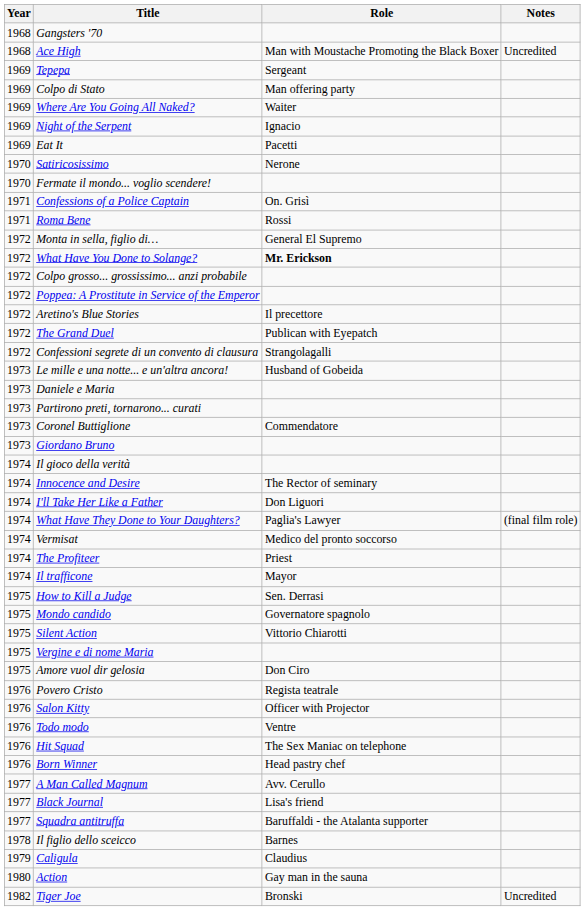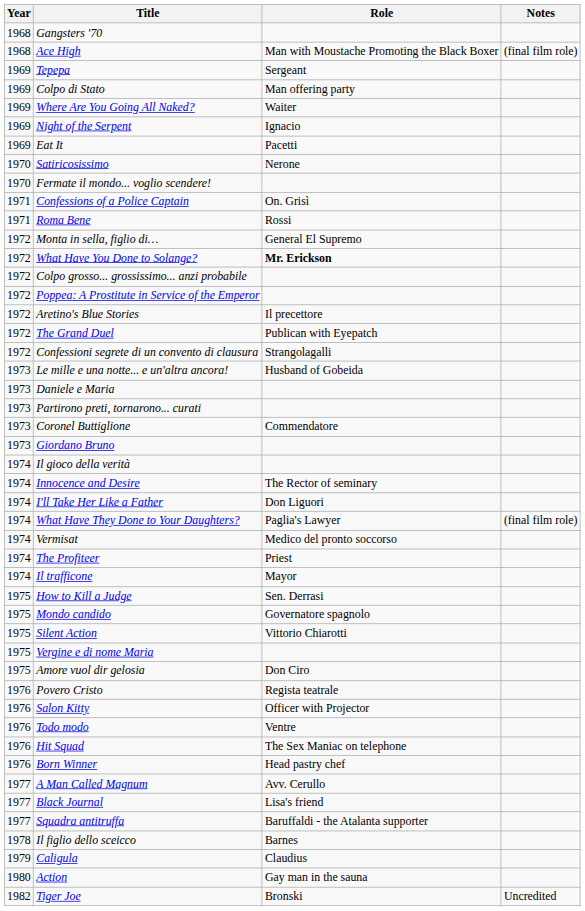 <table class="wikitable">
 <tr>
 <th>Year</th>
 <th>Title</th>
 <th>Role</th>
 <th>Notes</th>
 </tr>
 <tr>
 <td>1968</td>
 <td><em>Gangsters '70</em></td>
 <td></td>
 <td></td>
 </tr>
 <tr>
 <td>1968</td>
 <td><em><a href='#'>Ace High</a></em></td>
 <td>Man with Moustache Promoting the Black Boxer</td>
-<td>Uncredited</td>
+<td>(final film role)</td>
 </tr>
 <tr>
 <td>1969</td>
 <td><em><a href='#'>Tepepa</a></em></td>
 <td>Sergeant</td>
 <td></td>
 </tr>
 <tr>
 <td>1969</td>
 <td><em>Colpo di Stato</em></td>
 <td>Man offering party</td>
 <td></td>
 </tr>
 <tr>
 <td>1969</td>
 <td><em><a href='#'>Where Are You Going All Naked?</a></em></td>
 <td>Waiter</td>
 <td></td>
 </tr>
 <tr>
 <td>1969</td>
 <td><em><a href='#'>Night of the Serpent</a></em></td>
 <td>Ignacio</td>
 <td></td>
 </tr>
 <tr>
 <td>1969</td>
 <td><em>Eat It</em></td>
 <td>Pacetti</td>
 <td></td>
 </tr>
 <tr>
 <td>1970</td>
 <td><em><a href='#'>Satiricosissimo</a></em></td>
 <td>Nerone</td>
 <td></td>
 </tr>
 <tr>
 <td>1970</td>
 <td><em>Fermate il mondo... voglio scendere!</em></td>
 <td></td>
 <td></td>
 </tr>
 <tr>
 <td>1971</td>
 <td><em><a href='#'>Confessions of a Police Captain</a></em></td>
 <td>On. Grisì</td>
 <td></td>
 </tr>
 <tr>
 <td>1971</td>
 <td><em><a href='#'>Roma Bene</a></em></td>
 <td>Rossi</td>
 <td></td>
 </tr>
 <tr>
 <td>1972</td>
 <td><em>Monta in sella, figlio di…</em></td>
 <td>General El Supremo</td>
 <td></td>
 </tr>
 <tr>
 <td>1972</td>
 <td><em><a href='#'>What Have You Done to Solange?</a></em></td>
 <td><strong>Mr. Erickson</strong></td>
 <td></td>
 </tr>
 <tr>
 <td>1972</td>
 <td><em>Colpo grosso... grossissimo... anzi probabile</em></td>
 <td></td>
 <td></td>
 </tr>
 <tr>
 <td>1972</td>
 <td><em><a href='#'>Poppea: A Prostitute in Service of the Emperor</a></em></td>
 <td></td>
 <td></td>
 </tr>
 <tr>
 <td>1972</td>
 <td><em>Aretino's Blue Stories</em></td>
 <td>Il precettore</td>
 <td></td>
 </tr>
 <tr>
 <td>1972</td>
 <td><em><a href='#'>The Grand Duel</a></em></td>
 <td>Publican with Eyepatch</td>
 <td></td>
 </tr>
 <tr>
 <td>1972</td>
 <td><em>Confessioni segrete di un convento di clausura</em></td>
 <td>Strangolagalli</td>
 <td></td>
 </tr>
 <tr>
 <td>1973</td>
 <td><em>Le mille e una notte... e un'altra ancora!</em></td>
 <td>Husband of Gobeida</td>
 <td></td>
 </tr>
 <tr>
 <td>1973</td>
 <td><em>Daniele e Maria</em></td>
 <td></td>
 <td></td>
 </tr>
 <tr>
 <td>1973</td>
 <td><em>Partirono preti, tornarono... curati</em></td>
 <td></td>
 <td></td>
 </tr>
 <tr>
 <td>1973</td>
 <td><em>Coronel Buttiglione</em></td>
 <td>Commendatore</td>
 <td></td>
 </tr>
 <tr>
 <td>1973</td>
 <td><em><a href='#'>Giordano Bruno</a></em></td>
 <td></td>
 <td></td>
 </tr>
 <tr>
 <td>1974</td>
 <td><em>Il gioco della verità</em></td>
 <td></td>
 <td></td>
 </tr>
 <tr>
 <td>1974</td>
 <td><em><a href='#'>Innocence and Desire</a></em></td>
 <td>The Rector of seminary</td>
 <td></td>
 </tr>
 <tr>
 <td>1974</td>
 <td><em><a href='#'>I'll Take Her Like a Father</a></em></td>
 <td>Don Liguori</td>
 <td></td>
 </tr>
 <tr>
 <td>1974</td>
 <td><em><a href='#'>What Have They Done to Your Daughters?</a></em></td>
 <td>Paglia's Lawyer</td>
 <td>(final film role)</td>
 </tr>
 <tr>
 <td>1974</td>
 <td><em>Vermisat</em></td>
 <td>Medico del pronto soccorso</td>
 <td></td>
 </tr>
 <tr>
 <td>1974</td>
 <td><em><a href='#'>The Profiteer</a></em></td>
 <td>Priest</td>
 <td></td>
 </tr>
 <tr>
 <td>1974</td>
 <td><em><a href='#'>Il trafficone</a></em></td>
 <td>Mayor</td>
 <td></td>
 </tr>
 <tr>
 <td>1975</td>
 <td><em><a href='#'>How to Kill a Judge</a></em></td>
 <td>Sen. Derrasi</td>
 <td></td>
 </tr>
 <tr>
 <td>1975</td>
 <td><em><a href='#'>Mondo candido</a></em></td>
 <td>Governatore spagnolo</td>
 <td></td>
 </tr>
 <tr>
 <td>1975</td>
 <td><em><a href='#'>Silent Action</a></em></td>
 <td>Vittorio Chiarotti</td>
 <td></td>
 </tr>
 <tr>
 <td>1975</td>
 <td><em><a href='#'>Vergine e di nome Maria</a></em></td>
 <td></td>
 <td></td>
 </tr>
 <tr>
 <td>1975</td>
 <td><em>Amore vuol dir gelosia</em></td>
 <td>Don Ciro</td>
 <td></td>
 </tr>
 <tr>
 <td>1976</td>
 <td><em>Povero Cristo</em></td>
 <td>Regista teatrale</td>
 <td></td>
 </tr>
 <tr>
 <td>1976</td>
 <td><em><a href='#'>Salon Kitty</a></em></td>
 <td>Officer with Projector</td>
 <td></td>
 </tr>
 <tr>
 <td>1976</td>
 <td><em><a href='#'>Todo modo</a></em></td>
 <td>Ventre</td>
 <td></td>
 </tr>
 <tr>
 <td>1976</td>
 <td><em><a href='#'>Hit Squad</a></em></td>
 <td>The Sex Maniac on telephone</td>
 <td></td>
 </tr>
 <tr>
 <td>1976</td>
 <td><em><a href='#'>Born Winner</a></em></td>
 <td>Head pastry chef</td>
 <td></td>
 </tr>
 <tr>
 <td>1977</td>
 <td><em><a href='#'>A Man Called Magnum</a></em></td>
 <td>Avv. Cerullo</td>
 <td></td>
 </tr>
 <tr>
 <td>1977</td>
 <td><em><a href='#'>Black Journal</a></em></td>
 <td>Lisa's friend</td>
 <td></td>
 </tr>
 <tr>
 <td>1977</td>
 <td><em><a href='#'>Squadra antitruffa</a></em></td>
 <td>Baruffaldi - the Atalanta supporter</td>
 <td></td>
 </tr>
 <tr>
 <td>1978</td>
 <td><em>Il figlio dello sceicco</em></td>
 <td>Barnes</td>
 <td></td>
 </tr>
 <tr>
 <td>1979</td>
 <td><em><a href='#'>Caligula</a></em></td>
 <td>Claudius</td>
 <td></td>
 </tr>
 <tr>
 <td>1980</td>
 <td><em><a href='#'>Action</a></em></td>
 <td>Gay man in the sauna</td>
 <td></td>
 </tr>
 <tr>
 <td>1982</td>
 <td><em><a href='#'>Tiger Joe</a></em></td>
 <td>Bronski</td>
 <td>Uncredited</td>
 </tr>
 </table>
